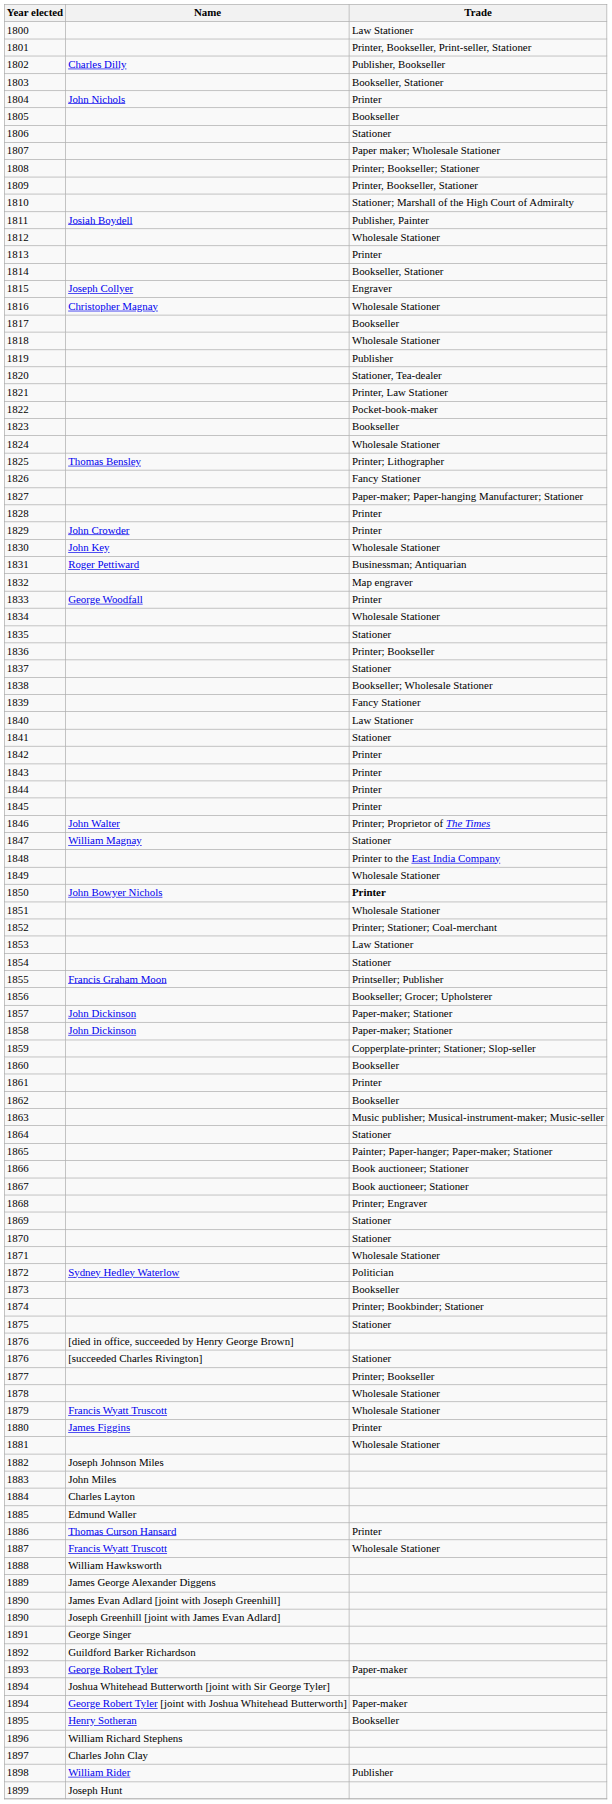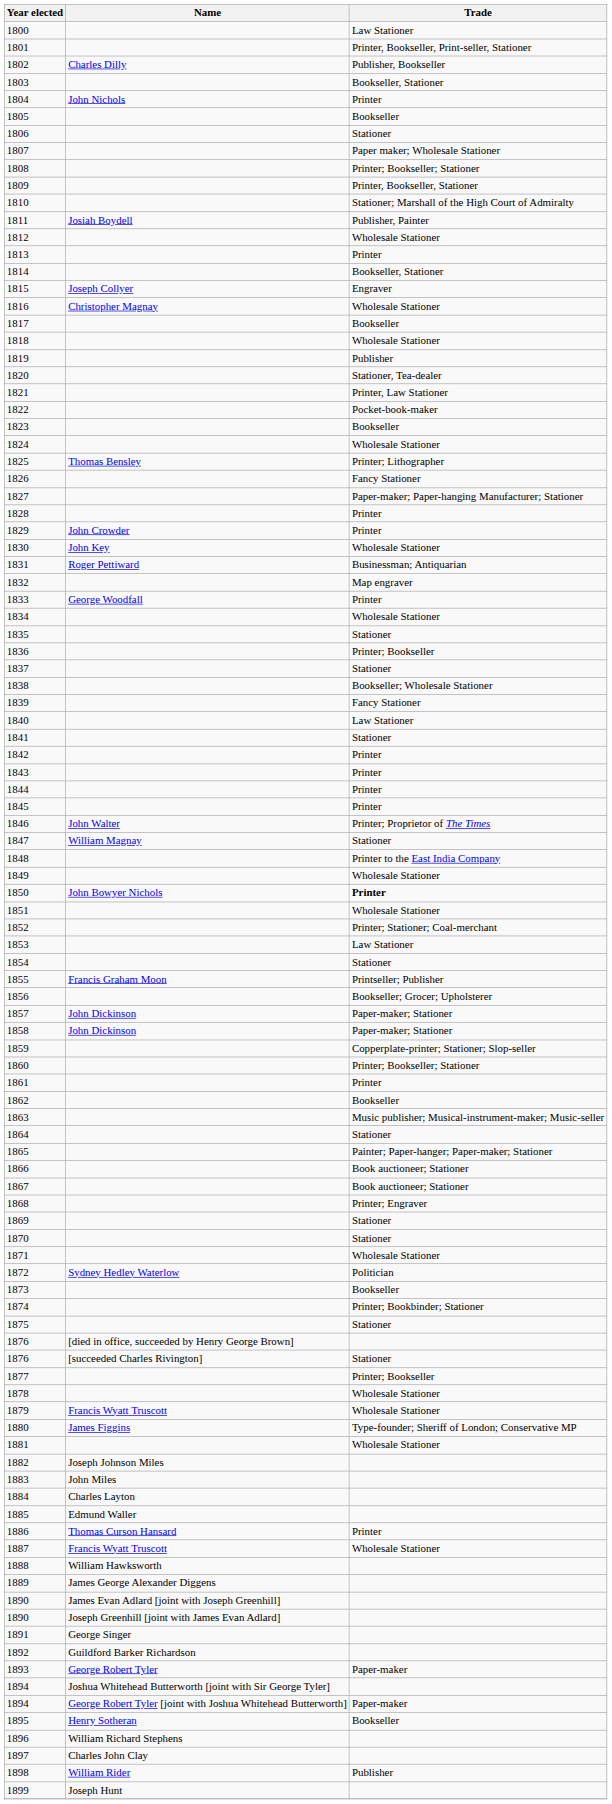 <table class="wikitable sortable">
 <tr>
 <th>Year elected</th>
 <th>Name</th>
 <th>Trade</th>
 </tr>
 <tr>
 <td>1800</td>
 <td></td>
 <td>Law Stationer</td>
 </tr>
 <tr>
 <td>1801</td>
 <td></td>
 <td>Printer, Bookseller, Print-seller, Stationer</td>
 </tr>
 <tr>
 <td>1802</td>
 <td><a href='#'>Charles Dilly</a></td>
 <td>Publisher, Bookseller</td>
 </tr>
 <tr>
 <td>1803</td>
 <td></td>
 <td>Bookseller, Stationer</td>
 </tr>
 <tr>
 <td>1804</td>
 <td><a href='#'>John Nichols</a></td>
 <td>Printer</td>
 </tr>
 <tr>
 <td>1805</td>
 <td></td>
 <td>Bookseller</td>
 </tr>
 <tr>
 <td>1806</td>
 <td></td>
 <td>Stationer</td>
 </tr>
 <tr>
 <td>1807</td>
 <td></td>
 <td>Paper maker; Wholesale Stationer</td>
 </tr>
 <tr>
 <td>1808</td>
 <td></td>
 <td>Printer; Bookseller; Stationer</td>
 </tr>
 <tr>
 <td>1809</td>
 <td></td>
 <td>Printer, Bookseller, Stationer</td>
 </tr>
 <tr>
 <td>1810</td>
 <td></td>
 <td>Stationer; Marshall of the High Court of Admiralty</td>
 </tr>
 <tr>
 <td>1811</td>
 <td><a href='#'>Josiah Boydell</a></td>
 <td>Publisher, Painter</td>
 </tr>
 <tr>
 <td>1812</td>
 <td></td>
 <td>Wholesale Stationer</td>
 </tr>
 <tr>
 <td>1813</td>
 <td></td>
 <td>Printer</td>
 </tr>
 <tr>
 <td>1814</td>
 <td></td>
 <td>Bookseller, Stationer</td>
 </tr>
 <tr>
 <td>1815</td>
 <td><a href='#'>Joseph Collyer</a></td>
 <td>Engraver</td>
 </tr>
 <tr>
 <td>1816</td>
 <td><a href='#'>Christopher Magnay</a></td>
 <td>Wholesale Stationer</td>
 </tr>
 <tr>
 <td>1817</td>
 <td></td>
 <td>Bookseller</td>
 </tr>
 <tr>
 <td>1818</td>
 <td></td>
 <td>Wholesale Stationer</td>
 </tr>
 <tr>
 <td>1819</td>
 <td></td>
 <td>Publisher</td>
 </tr>
 <tr>
 <td>1820</td>
 <td></td>
 <td>Stationer, Tea-dealer</td>
 </tr>
 <tr>
 <td>1821</td>
 <td></td>
 <td>Printer, Law Stationer</td>
 </tr>
 <tr>
 <td>1822</td>
 <td></td>
 <td>Pocket-book-maker</td>
 </tr>
 <tr>
 <td>1823</td>
 <td></td>
 <td>Bookseller</td>
 </tr>
 <tr>
 <td>1824</td>
 <td></td>
 <td>Wholesale Stationer</td>
 </tr>
 <tr>
 <td>1825</td>
 <td><a href='#'>Thomas Bensley</a></td>
 <td>Printer; Lithographer</td>
 </tr>
 <tr>
 <td>1826</td>
 <td></td>
 <td>Fancy Stationer</td>
 </tr>
 <tr>
 <td>1827</td>
 <td></td>
 <td>Paper-maker; Paper-hanging Manufacturer; Stationer</td>
 </tr>
 <tr>
 <td>1828</td>
 <td></td>
 <td>Printer</td>
 </tr>
 <tr>
 <td>1829</td>
 <td><a href='#'>John Crowder</a></td>
 <td>Printer</td>
 </tr>
 <tr>
 <td>1830</td>
 <td><a href='#'>John Key</a></td>
 <td>Wholesale Stationer</td>
 </tr>
 <tr>
 <td>1831</td>
 <td><a href='#'>Roger Pettiward</a></td>
 <td>Businessman; Antiquarian</td>
 </tr>
 <tr>
 <td>1832</td>
 <td></td>
 <td>Map engraver</td>
 </tr>
 <tr>
 <td>1833</td>
 <td><a href='#'>George Woodfall</a></td>
 <td>Printer</td>
 </tr>
 <tr>
 <td>1834</td>
 <td></td>
 <td>Wholesale Stationer</td>
 </tr>
 <tr>
 <td>1835</td>
 <td></td>
 <td>Stationer</td>
 </tr>
 <tr>
 <td>1836</td>
 <td></td>
 <td>Printer; Bookseller</td>
 </tr>
 <tr>
 <td>1837</td>
 <td></td>
 <td>Stationer</td>
 </tr>
 <tr>
 <td>1838</td>
 <td></td>
 <td>Bookseller; Wholesale Stationer</td>
 </tr>
 <tr>
 <td>1839</td>
 <td></td>
 <td>Fancy Stationer</td>
 </tr>
 <tr>
 <td>1840</td>
 <td></td>
 <td>Law Stationer</td>
 </tr>
 <tr>
 <td>1841</td>
 <td></td>
 <td>Stationer</td>
 </tr>
 <tr>
 <td>1842</td>
 <td></td>
 <td>Printer</td>
 </tr>
 <tr>
 <td>1843</td>
 <td></td>
 <td>Printer</td>
 </tr>
 <tr>
 <td>1844</td>
 <td></td>
 <td>Printer</td>
 </tr>
 <tr>
 <td>1845</td>
 <td></td>
 <td>Printer</td>
 </tr>
 <tr>
 <td>1846</td>
 <td><a href='#'>John Walter</a></td>
 <td>Printer; Proprietor of <em><a href='#'>The Times</a></em></td>
 </tr>
 <tr>
 <td>1847</td>
 <td><a href='#'>William Magnay</a></td>
 <td>Stationer</td>
 </tr>
 <tr>
 <td>1848</td>
 <td></td>
 <td>Printer to the <a href='#'>East India Company</a></td>
 </tr>
 <tr>
 <td>1849</td>
 <td></td>
 <td>Wholesale Stationer</td>
 </tr>
 <tr>
 <td>1850</td>
 <td><a href='#'>John Bowyer Nichols</a></td>
 <td><strong>Printer</strong></td>
 </tr>
 <tr>
 <td>1851</td>
 <td></td>
 <td>Wholesale Stationer</td>
 </tr>
 <tr>
 <td>1852</td>
 <td></td>
 <td>Printer; Stationer; Coal-merchant</td>
 </tr>
 <tr>
 <td>1853</td>
 <td></td>
 <td>Law Stationer</td>
 </tr>
 <tr>
 <td>1854</td>
 <td></td>
 <td>Stationer</td>
 </tr>
 <tr>
 <td>1855</td>
 <td><a href='#'>Francis Graham Moon</a></td>
 <td>Printseller; Publisher</td>
 </tr>
 <tr>
 <td>1856</td>
 <td></td>
 <td>Bookseller; Grocer; Upholsterer</td>
 </tr>
 <tr>
 <td>1857</td>
 <td><a href='#'>John Dickinson</a></td>
 <td>Paper-maker; Stationer</td>
 </tr>
 <tr>
 <td>1858</td>
 <td><a href='#'>John Dickinson</a></td>
 <td>Paper-maker; Stationer</td>
 </tr>
 <tr>
 <td>1859</td>
 <td></td>
 <td>Copperplate-printer; Stationer; Slop-seller</td>
 </tr>
 <tr>
 <td>1860</td>
 <td></td>
-<td>Bookseller</td>
+<td>Printer; Bookseller; Stationer</td>
 </tr>
 <tr>
 <td>1861</td>
 <td></td>
 <td>Printer</td>
 </tr>
 <tr>
 <td>1862</td>
 <td></td>
 <td>Bookseller</td>
 </tr>
 <tr>
 <td>1863</td>
 <td></td>
 <td>Music publisher; Musical-instrument-maker; Music-seller</td>
 </tr>
 <tr>
 <td>1864</td>
 <td></td>
 <td>Stationer</td>
 </tr>
 <tr>
 <td>1865</td>
 <td></td>
 <td>Painter; Paper-hanger; Paper-maker; Stationer</td>
 </tr>
 <tr>
 <td>1866</td>
 <td></td>
 <td>Book auctioneer; Stationer</td>
 </tr>
 <tr>
 <td>1867</td>
 <td></td>
 <td>Book auctioneer; Stationer</td>
 </tr>
 <tr>
 <td>1868</td>
 <td></td>
 <td>Printer; Engraver</td>
 </tr>
 <tr>
 <td>1869</td>
 <td></td>
 <td>Stationer</td>
 </tr>
 <tr>
 <td>1870</td>
 <td></td>
 <td>Stationer</td>
 </tr>
 <tr>
 <td>1871</td>
 <td></td>
 <td>Wholesale Stationer</td>
 </tr>
 <tr>
 <td>1872</td>
 <td><a href='#'>Sydney Hedley Waterlow</a></td>
 <td>Politician</td>
 </tr>
 <tr>
 <td>1873</td>
 <td></td>
 <td>Bookseller</td>
 </tr>
 <tr>
 <td>1874</td>
 <td></td>
 <td>Printer; Bookbinder; Stationer</td>
 </tr>
 <tr>
 <td>1875</td>
 <td></td>
 <td>Stationer</td>
 </tr>
 <tr>
 <td>1876</td>
 <td> [died in office, succeeded by Henry George Brown]</td>
 <td></td>
 </tr>
 <tr>
 <td>1876</td>
 <td> [succeeded Charles Rivington]</td>
 <td>Stationer</td>
 </tr>
 <tr>
 <td>1877</td>
 <td></td>
 <td>Printer; Bookseller</td>
 </tr>
 <tr>
 <td>1878</td>
 <td></td>
 <td>Wholesale Stationer</td>
 </tr>
 <tr>
 <td>1879</td>
 <td><a href='#'>Francis Wyatt Truscott</a></td>
 <td>Wholesale Stationer</td>
 </tr>
 <tr>
 <td>1880</td>
 <td><a href='#'>James Figgins</a></td>
-<td>Printer</td>
+<td>Type-founder; Sheriff of London; Conservative MP</td>
 </tr>
 <tr>
 <td>1881</td>
 <td></td>
 <td>Wholesale Stationer</td>
 </tr>
 <tr>
 <td>1882</td>
 <td>Joseph Johnson Miles</td>
 <td></td>
 </tr>
 <tr>
 <td>1883</td>
 <td>John Miles</td>
 <td></td>
 </tr>
 <tr>
 <td>1884</td>
 <td>Charles Layton</td>
 <td></td>
 </tr>
 <tr>
 <td>1885</td>
 <td>Edmund Waller</td>
 <td></td>
 </tr>
 <tr>
 <td>1886</td>
 <td><a href='#'>Thomas Curson Hansard</a></td>
 <td>Printer</td>
 </tr>
 <tr>
 <td>1887</td>
 <td><a href='#'>Francis Wyatt Truscott</a></td>
 <td>Wholesale Stationer</td>
 </tr>
 <tr>
 <td>1888</td>
 <td>William Hawksworth</td>
 <td></td>
 </tr>
 <tr>
 <td>1889</td>
 <td>James George Alexander Diggens</td>
 <td></td>
 </tr>
 <tr>
 <td>1890</td>
 <td>James Evan Adlard [joint with Joseph Greenhill]</td>
 <td></td>
 </tr>
 <tr>
 <td>1890</td>
 <td>Joseph Greenhill [joint with James Evan Adlard]</td>
 <td></td>
 </tr>
 <tr>
 <td>1891</td>
 <td>George Singer</td>
 <td></td>
 </tr>
 <tr>
 <td>1892</td>
 <td>Guildford Barker Richardson</td>
 <td></td>
 </tr>
 <tr>
 <td>1893</td>
 <td><a href='#'>George Robert Tyler</a></td>
 <td>Paper-maker</td>
 </tr>
 <tr>
 <td>1894</td>
 <td>Joshua Whitehead Butterworth [joint with Sir George Tyler]</td>
 <td></td>
 </tr>
 <tr>
 <td>1894</td>
 <td><a href='#'>George Robert Tyler</a> [joint with Joshua Whitehead Butterworth]</td>
 <td>Paper-maker</td>
 </tr>
 <tr>
 <td>1895</td>
 <td><a href='#'>Henry Sotheran</a></td>
 <td>Bookseller</td>
 </tr>
 <tr>
 <td>1896</td>
 <td>William Richard Stephens</td>
 <td></td>
 </tr>
 <tr>
 <td>1897</td>
 <td>Charles John Clay</td>
 <td></td>
 </tr>
 <tr>
 <td>1898</td>
 <td><a href='#'>William Rider</a></td>
 <td>Publisher</td>
 </tr>
 <tr>
 <td>1899</td>
 <td>Joseph Hunt</td>
 <td></td>
 </tr>
 <tr>
 </tr>
 </table>
